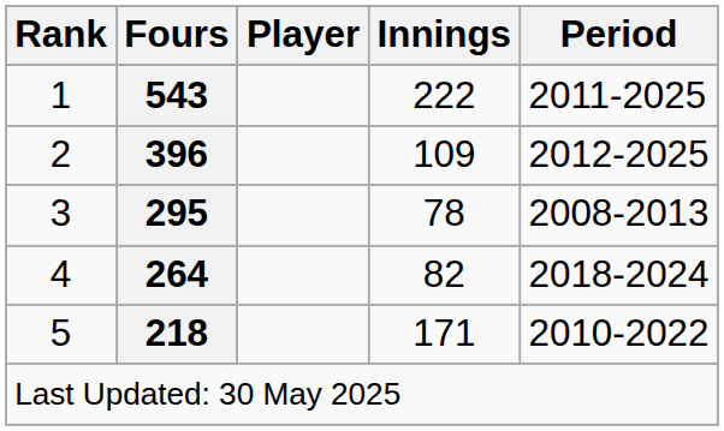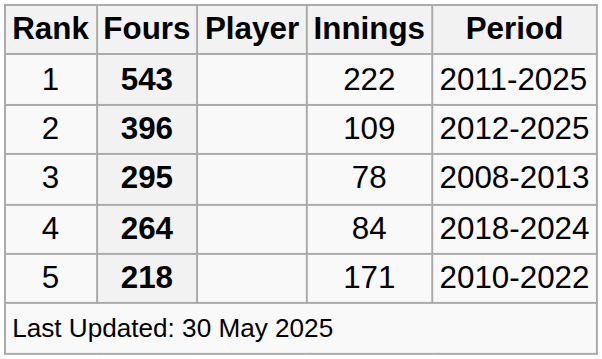 <table class="wikitable">
 <tr>
 <th>Rank</th>
 <th>Fours</th>
 <th>Player</th>
 <th>Innings</th>
 <th>Period</th>
 </tr>
 <tr>
 <td align=center>1</td>
 <th scope=row style=text-align:center;>543</th>
 <td></td>
 <td align=center>222</td>
 <td>2011-2025</td>
 </tr>
 <tr>
 <td align=center>2</td>
 <th scope=row style=text-align:center;>396</th>
 <td></td>
 <td align=center>109</td>
 <td>2012-2025</td>
 </tr>
 <tr>
 <td align=center>3</td>
 <th scope=row style=text-align:center;>295</th>
 <td></td>
 <td align=center>78</td>
 <td>2008-2013</td>
 </tr>
 <tr>
 <td align=center>4</td>
 <th scope=row style=text-align:center;>264</th>
 <td></td>
-<td align=center>82</td>
+<td align=center>84</td>
 <td>2018-2024</td>
 </tr>
 <tr>
 <td align=center>5</td>
 <th scope=row style=text-align:center;>218</th>
 <td></td>
 <td align=center>171</td>
 <td>2010-2022</td>
 </tr>
 <tr>
 <td colspan="5"><small>Last Updated: 30 May 2025</small></td>
 </tr>
 </table>
